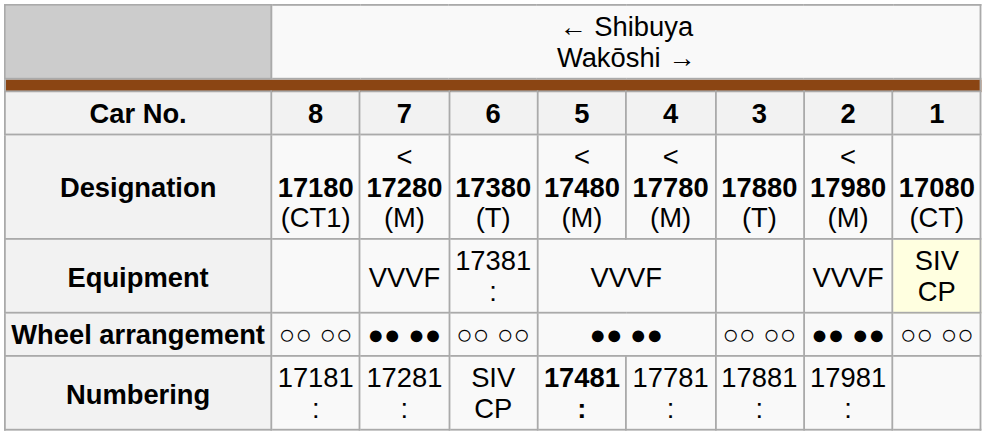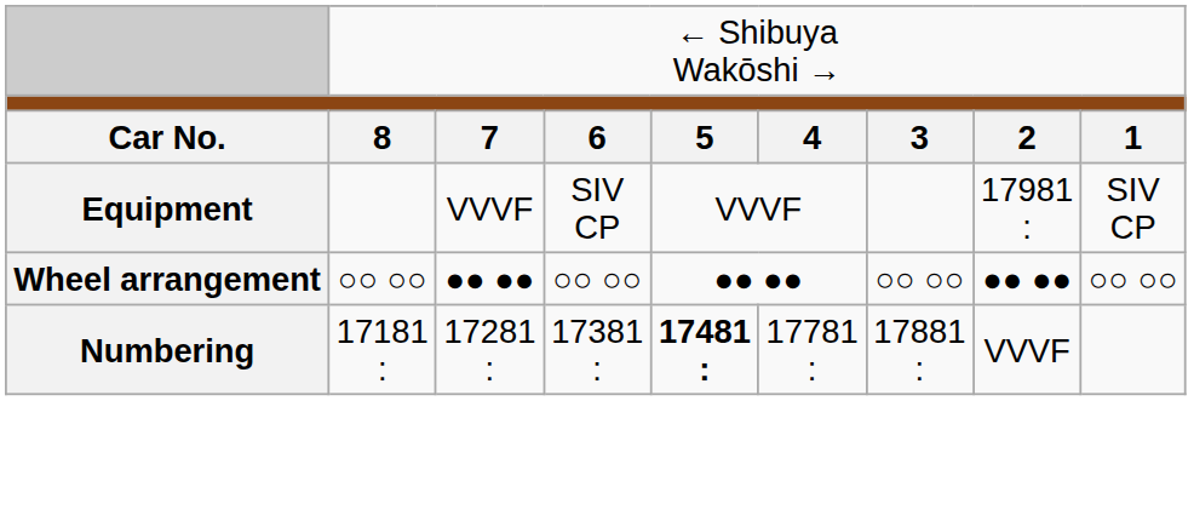 <table class="wikitable" style="text-align:center; font-size:95%">
 <tr>
 <td style="background-color:#ccc;"> </td>
 <td colspan="8"><div>← Shibuya</div><div>Wakōshi →</div></td>
 </tr>
 <tr>
 <td colspan="9" style="padding:0; border:0; line-height: 6px; background-color: #8B4513;"> </td>
 </tr>
 <tr>
 <th>Car No.</th>
 <th>8</th>
 <th>7</th>
 <th>6</th>
 <th>5</th>
 <th>4</th>
 <th>3</th>
 <th>2</th>
 <th>1</th>
 </tr>
 <tr>
-<th>Designation</th>
-<td>  <br> <strong>17180</strong>  <br> (CT1)</td>
-<td>< <br> <strong>17280</strong>  <br> (M)</td>
-<td>  <br>  <strong>17380</strong> <br> (T)</td>
-<td>< <br>  <strong>17480</strong> <br> (M)</td>
-<td>< <br>  <strong>17780</strong> <br> (M)</td>
-<td>  <br> <strong>17880</strong> <br> (T)</td>
-<td>< <br>  <strong>17980</strong> <br> (M)</td>
-<td>  <br> <strong>17080</strong> <br> (CT)</td>
-</tr>
-<tr>
 <th>Equipment</th>
 <td></td>
 <td>VVVF</td>
-<td>17381<br>:<br></td>
+<td>SIV<br>CP</td>
 <td colspan="2">VVVF</td>
 <td></td>
-<td>VVVF</td>
-<td style="background: lightyellow;">SIV<br>CP</td>
+<td>17981<br>:<br></td>
+<td>SIV<br>CP</td>
 </tr>
 <tr>
 <th>Wheel arrangement</th>
 <td>○○ ○○</td>
 <td>●● ●●</td>
 <td>○○ ○○</td>
 <td colspan="2">●● ●●</td>
 <td>○○ ○○</td>
 <td>●● ●●</td>
 <td>○○ ○○</td>
 </tr>
 <tr>
 <th>Numbering</th>
 <td>17181<br>:<br></td>
 <td>17281<br>:<br></td>
-<td>SIV<br>CP</td>
+<td>17381<br>:<br></td>
 <td><strong>17481<br>:<br></strong></td>
 <td>17781<br>:<br></td>
 <td>17881<br>:<br></td>
-<td>17981<br>:<br></td>
+<td>VVVF</td>
 </tr>
 </table>
